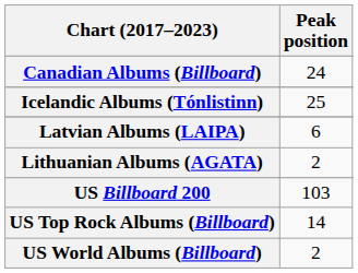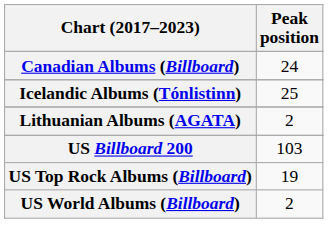 <table class="wikitable sortable plainrowheaders" style="text-align:center">
 <tr>
 <th scope="col">Chart (2017–2023)</th>
 <th scope="col">Peak<br>position</th>
 </tr>
 <tr>
 </tr>
 <tr>
 </tr>
 <tr>
 </tr>
 <tr>
 <th scope="row"><a href='#'>Canadian Albums</a> (<em><a href='#'>Billboard</a></em>)</th>
 <td>24</td>
 </tr>
 <tr>
 </tr>
 <tr>
 </tr>
 <tr>
 </tr>
 <tr>
 <th scope="row">Icelandic Albums (<a href='#'>Tónlistinn</a>)</th>
 <td>25</td>
 </tr>
 <tr>
 </tr>
 <tr>
-<th scope="row">Latvian Albums (<a href='#'>LAIPA</a>)</th>
-<td>6</td>
-</tr>
-<tr>
 <th scope="row">Lithuanian Albums (<a href='#'>AGATA</a>)</th>
 <td>2</td>
 </tr>
 <tr>
 </tr>
 <tr>
 </tr>
 <tr>
 </tr>
 <tr>
 </tr>
 <tr>
 <th scope="row">US <a href='#'><em>Billboard</em> 200</a></th>
 <td>103</td>
 </tr>
 <tr>
 <th scope="row">US Top Rock Albums (<em><a href='#'>Billboard</a></em>)</th>
-<td>14</td>
+<td>19</td>
 </tr>
 <tr>
 <th scope="row">US World Albums (<em><a href='#'>Billboard</a></em>)</th>
 <td>2</td>
 </tr>
 </table>
